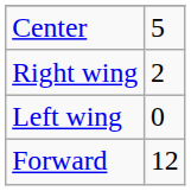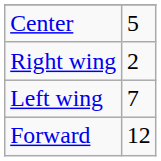 <table class="wikitable">
 <tr>
 </tr>
 <tr>
 <td><a href='#'>Center</a></td>
 <td>5</td>
 </tr>
 <tr>
 <td><a href='#'>Right wing</a></td>
 <td>2</td>
 </tr>
 <tr>
 <td><a href='#'>Left wing</a></td>
-<td>0</td>
+<td>7</td>
 </tr>
 <tr>
 <td><a href='#'>Forward</a></td>
 <td>12</td>
 </tr>
 </table>
